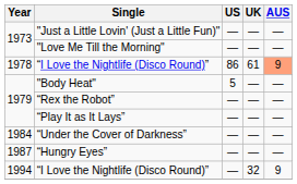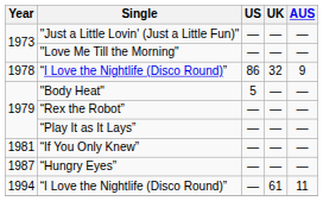 <table class="wikitable">
 <tr>
 <th>Year</th>
 <th>Single</th>
 <th>US</th>
 <th>UK</th>
 <th><a href='#'>AUS</a></th>
 </tr>
 <tr>
 <td rowspan="2">1973</td>
 <td>"Just a Little Lovin' (Just a Little Fun)"</td>
 <td align="center">—</td>
 <td align="center">—</td>
 <td align="center">—</td>
 </tr>
 <tr>
 <td>"Love Me Till the Morning"</td>
 <td align="center">—</td>
 <td align="center">—</td>
 <td align="center">—</td>
 </tr>
 <tr>
 <td>1978</td>
 <td>“<a href='#'>I Love the Nightlife (Disco Round)</a>”</td>
 <td align="center">86</td>
-<td align="center">61</td>
-<td align="center" style="background: lightsalmon;">9</td>
+<td align="center">32</td>
+<td align="center">9</td>
 </tr>
 <tr>
 <td rowspan="3">1979</td>
 <td>"Body Heat"</td>
 <td align="center">5</td>
 <td align="center">—</td>
 <td align="center">—</td>
 </tr>
 <tr>
 <td>“Rex the Robot”</td>
 <td align="center">—</td>
 <td align="center">—</td>
 <td align="center">—</td>
 </tr>
 <tr>
 <td>“Play It as It Lays”</td>
 <td align="center">—</td>
 <td align="center">—</td>
 <td align="center">—</td>
 </tr>
 <tr>
-<td>1984</td>
-<td>“Under the Cover of Darkness”</td>
+<td>1981</td>
+<td>“If You Only Knew”</td>
 <td align="center">—</td>
 <td align="center">—</td>
 <td align="center">—</td>
 </tr>
 <tr>
 <td>1987</td>
 <td>“Hungry Eyes”</td>
 <td align="center">—</td>
 <td align="center">—</td>
 <td align="center">—</td>
 </tr>
 <tr>
 <td>1994</td>
 <td>“I Love the Nightlife (Disco Round)”</td>
 <td align="center">—</td>
-<td align="center">32</td>
-<td align="center">9</td>
+<td align="center">61</td>
+<td align="center">11</td>
 </tr>
 <tr>
 </tr>
 </table>
